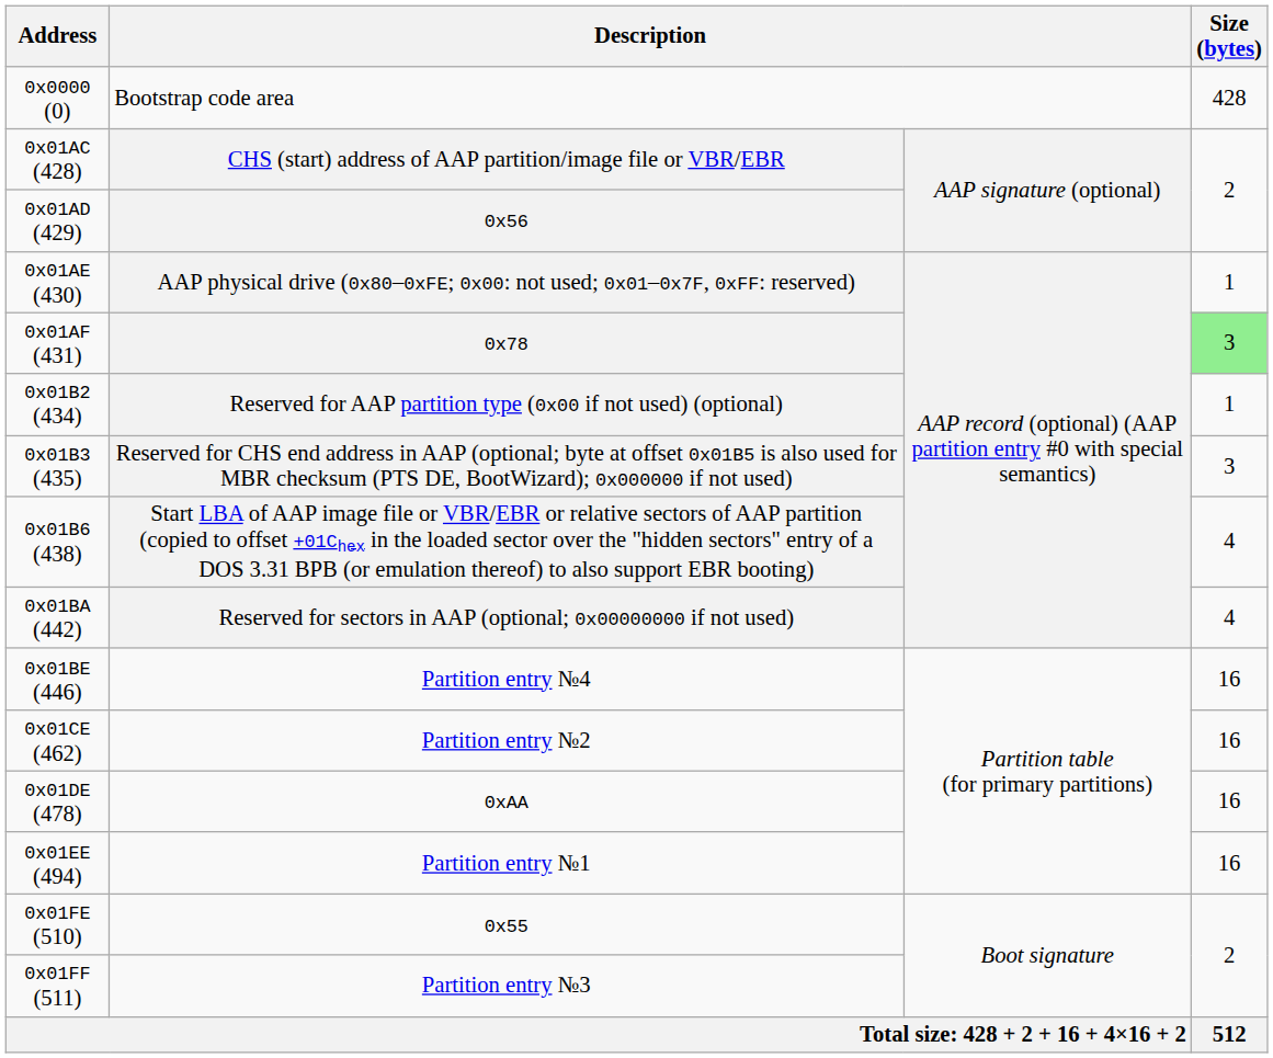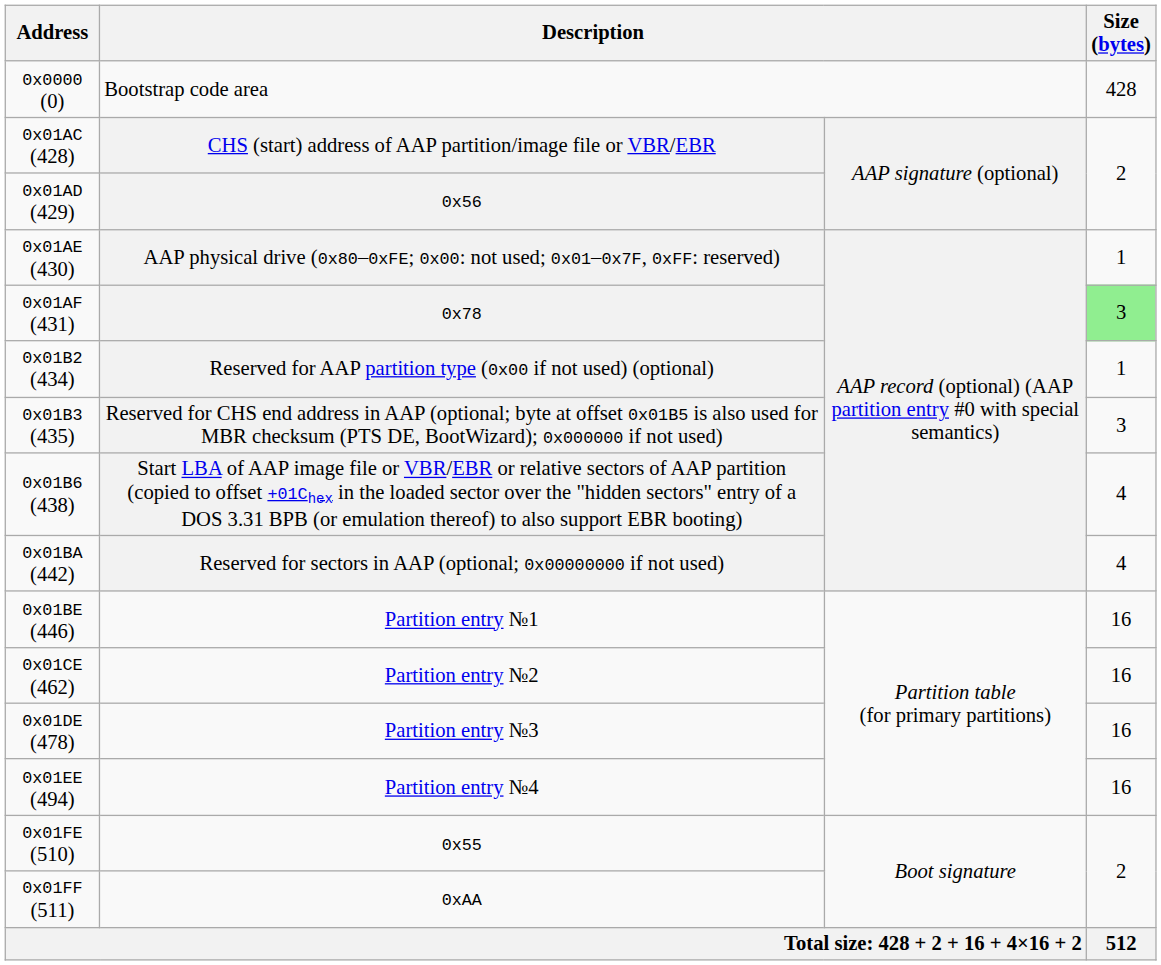 <table class="wikitable" style="float:left; width:45%; margin:1em;">
 <tr>
 <th>Address</th>
 <th style="vertical-align:middle" colspan="2">Description</th>
 <th style="vertical-align:middle">Size<br>(<a href='#'>bytes</a>)</th>
 </tr>
 <tr>
 <td style="text-align:center"><code>0x0000</code> (0)</td>
 <td colspan="2">Bootstrap code area</td>
 <td style="text-align:center">428</td>
 </tr>
 <tr>
 <td style="text-align:center"><code>0x01AC</code> (428)</td>
 <td style="text-align:center; background:#F2F2F2"><a href='#'>CHS</a> (start) address of AAP partition/image file or <a href='#'>VBR</a>/<a href='#'>EBR</a></td>
 <td rowspan="2" style="vertical-align:middle; text-align:center; background:#F2F2F2"><em>AAP signature</em> (optional)</td>
 <td rowspan="2" style="text-align:center">2</td>
 </tr>
 <tr>
 <td style="text-align:center"><code>0x01AD</code> (429)</td>
 <td style="text-align:center; background:#F2F2F2"><code>0x56</code></td>
 </tr>
 <tr>
 <td style="text-align:center"><code>0x01AE</code> (430)</td>
 <td style="text-align:center; background:#F2F2F2">AAP physical drive (<code>0x80</code>–<code>0xFE</code>; <code>0x00</code>: not used; <code>0x01</code>–<code>0x7F</code>, <code>0xFF</code>: reserved)</td>
 <td rowspan="6" style="vertical-align:middle; text-align:center; background:#F2F2F2"><em>AAP record</em> (optional) (AAP <a href='#'>partition entry</a> #0 with special semantics)</td>
 <td style="text-align:center">1</td>
 </tr>
 <tr>
 <td style="text-align:center"><code>0x01AF</code> (431)</td>
 <td style="text-align:center; background:#F2F2F2"><code>0x78</code></td>
 <td style="background: lightgreen; text-align:center">3</td>
 </tr>
 <tr>
 <td style="text-align:center"><code>0x01B2</code> (434)</td>
 <td style="text-align:center; background:#F2F2F2">Reserved for AAP <a href='#'>partition type</a> (<code>0x00</code> if not used) (optional)</td>
 <td style="text-align:center">1</td>
 </tr>
 <tr>
 <td style="text-align:center"><code>0x01B3</code> (435)</td>
 <td style="text-align:center; background:#F2F2F2">Reserved for CHS end address in AAP (optional; byte at offset <code>0x01B5</code> is also used for MBR checksum (PTS DE, BootWizard); <code>0x000000</code> if not used)</td>
 <td style="text-align:center">3</td>
 </tr>
 <tr>
 <td style="text-align:center"><code>0x01B6</code> (438)</td>
 <td style="text-align:center; background:#F2F2F2">Start <a href='#'>LBA</a> of AAP image file or <a href='#'>VBR</a>/<a href='#'>EBR</a> or relative sectors of AAP partition (copied to offset <code><a href='#'>+01C<sub>hex</sub></a></code> in the loaded sector over the "hidden sectors" entry of a DOS 3.31 BPB (or emulation thereof) to also support EBR booting)</td>
 <td style="text-align:center">4</td>
 </tr>
 <tr>
 <td style="text-align:center"><code>0x01BA</code> (442)</td>
 <td style="text-align:center; background:#F2F2F2">Reserved for sectors in AAP (optional; <code>0x00000000</code> if not used)</td>
 <td style="text-align:center">4</td>
 </tr>
 <tr>
 <td style="text-align:center"><code>0x01BE</code> (446)</td>
-<td style="text-align:center"><a href='#'>Partition entry</a> №4</td>
+<td style="text-align:center"><a href='#'>Partition entry</a> №1</td>
 <td rowspan="4" style="vertical-align:middle; text-align:center"><em>Partition table</em><br>(for primary partitions)</td>
 <td style="text-align:center">16</td>
 </tr>
 <tr>
 <td style="text-align:center"><code>0x01CE</code> (462)</td>
 <td style="text-align:center"><a href='#'>Partition entry</a> №2</td>
 <td style="text-align:center">16</td>
 </tr>
 <tr>
 <td style="text-align:center"><code>0x01DE</code> (478)</td>
-<td style="text-align:center"><code>0xAA</code></td>
+<td style="text-align:center"><a href='#'>Partition entry</a> №3</td>
 <td style="text-align:center">16</td>
 </tr>
 <tr>
 <td style="text-align:center"><code>0x01EE</code> (494)</td>
-<td style="text-align:center"><a href='#'>Partition entry</a> №1</td>
+<td style="text-align:center"><a href='#'>Partition entry</a> №4</td>
 <td style="text-align:center">16</td>
 </tr>
 <tr>
 <td style="text-align:center"><code>0x01FE</code> (510)</td>
 <td style="text-align:center"><code>0x55</code></td>
 <td rowspan="2" style="vertical-align:middle; text-align:center"><em>Boot signature</em></td>
 <td rowspan="2" style="text-align:center">2</td>
 </tr>
 <tr>
 <td style="text-align:center"><code>0x01FF</code> (511)</td>
-<td style="text-align:center"><a href='#'>Partition entry</a> №3</td>
+<td style="text-align:center"><code>0xAA</code></td>
 </tr>
 <tr>
 <th colspan="3" style="text-align:right;">Total size: 428 + 2 + 16 + 4×16 + 2</th>
 <th>512</th>
 </tr>
 </table>
